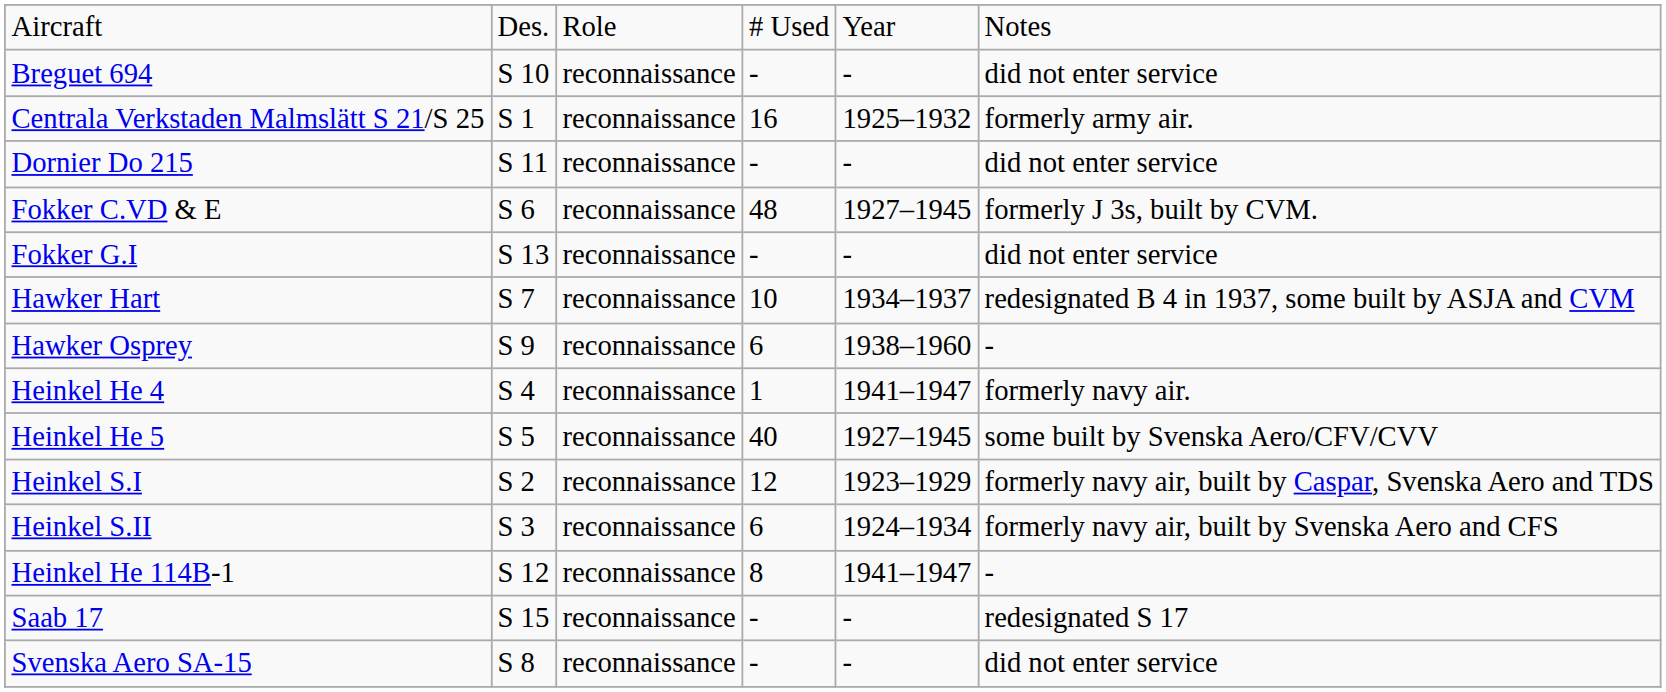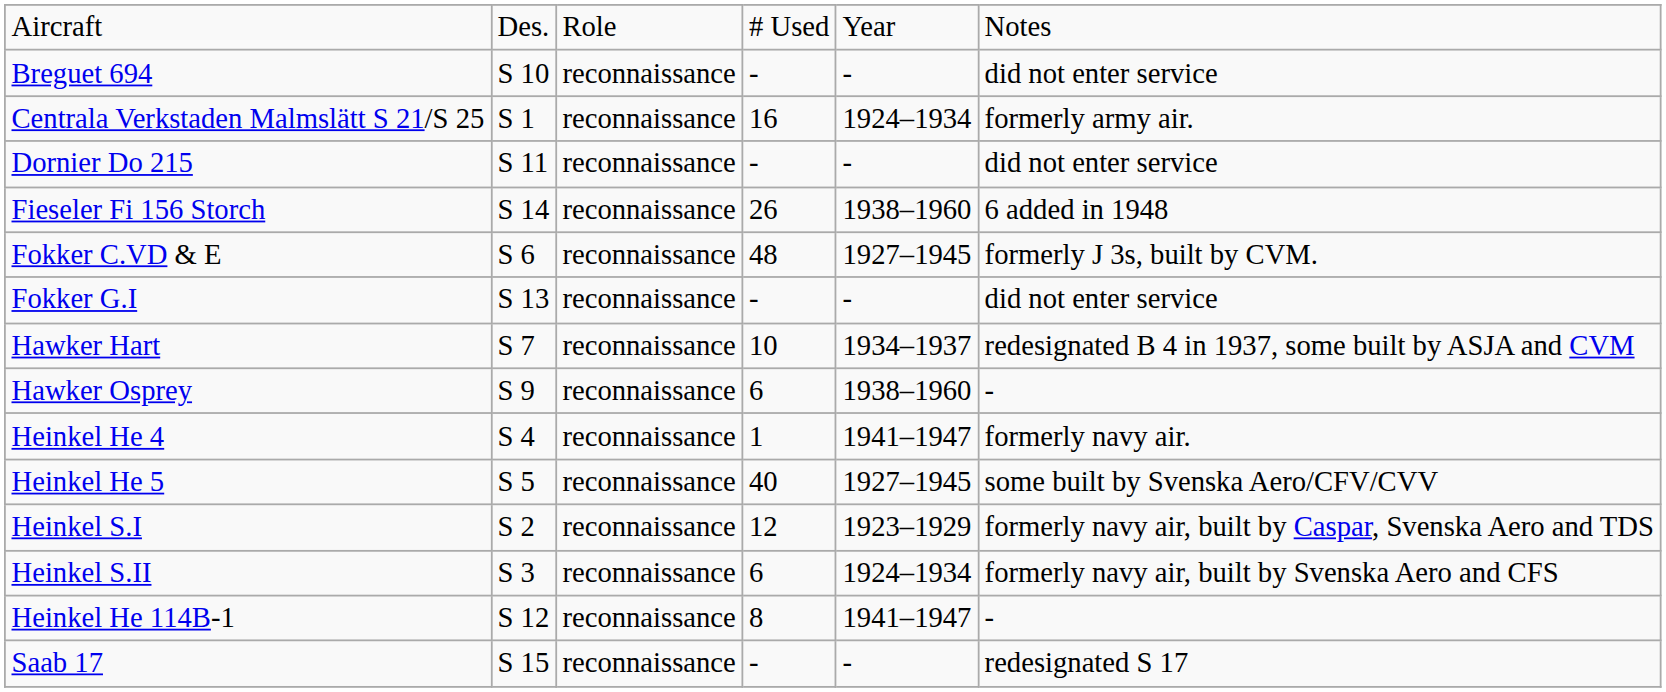 <table class="wikitable sortable">
 <tr>
 <td>Aircraft</td>
 <td>Des.</td>
 <td>Role</td>
 <td># Used</td>
 <td>Year</td>
 <td>Notes</td>
 </tr>
 <tr>
 <td><a href='#'>Breguet 694</a></td>
 <td>S 10</td>
 <td>reconnaissance</td>
 <td>-</td>
 <td>-</td>
 <td>did not enter service</td>
 </tr>
 <tr>
 <td><a href='#'>Centrala Verkstaden Malmslätt S 21</a>/S 25</td>
 <td>S 1</td>
 <td>reconnaissance</td>
 <td>16</td>
-<td>1925–1932</td>
+<td>1924–1934</td>
 <td>formerly army air.</td>
 </tr>
 <tr>
 <td><a href='#'>Dornier Do 215</a></td>
 <td>S 11</td>
 <td>reconnaissance</td>
 <td>-</td>
 <td>-</td>
 <td>did not enter service</td>
+</tr>
+<tr>
+<td><a href='#'>Fieseler Fi 156 Storch</a></td>
+<td>S 14</td>
+<td>reconnaissance</td>
+<td>26</td>
+<td>1938–1960</td>
+<td>6 added in 1948</td>
 </tr>
 <tr>
 <td><a href='#'>Fokker C.VD</a> & E</td>
 <td>S 6</td>
 <td>reconnaissance</td>
 <td>48</td>
 <td>1927–1945</td>
 <td>formerly J 3s, built by CVM.</td>
 </tr>
 <tr>
 <td><a href='#'>Fokker G.I</a></td>
 <td>S 13</td>
 <td>reconnaissance</td>
 <td>-</td>
 <td>-</td>
 <td>did not enter service</td>
 </tr>
 <tr>
 <td><a href='#'>Hawker Hart</a></td>
 <td>S 7</td>
 <td>reconnaissance</td>
 <td>10</td>
 <td>1934–1937</td>
 <td>redesignated B 4 in 1937, some built by ASJA and <a href='#'>CVM</a></td>
 </tr>
 <tr>
 <td><a href='#'>Hawker Osprey</a></td>
 <td>S 9</td>
 <td>reconnaissance</td>
 <td>6</td>
 <td>1938–1960</td>
 <td>-</td>
 </tr>
 <tr>
 <td><a href='#'>Heinkel He 4</a></td>
 <td>S 4</td>
 <td>reconnaissance</td>
 <td>1</td>
 <td>1941–1947</td>
 <td>formerly navy air.</td>
 </tr>
 <tr>
 <td><a href='#'>Heinkel He 5</a></td>
 <td>S 5</td>
 <td>reconnaissance</td>
 <td>40</td>
 <td>1927–1945</td>
 <td>some built by Svenska Aero/CFV/CVV</td>
 </tr>
 <tr>
 <td><a href='#'>Heinkel S.I</a></td>
 <td>S 2</td>
 <td>reconnaissance</td>
 <td>12</td>
 <td>1923–1929</td>
 <td>formerly navy air, built by <a href='#'>Caspar</a>, Svenska Aero and TDS</td>
 </tr>
 <tr>
 <td><a href='#'>Heinkel S.II</a></td>
 <td>S 3</td>
 <td>reconnaissance</td>
 <td>6</td>
 <td>1924–1934</td>
 <td>formerly navy air, built by Svenska Aero and CFS</td>
 </tr>
 <tr>
 <td><a href='#'>Heinkel He 114B</a>-1</td>
 <td>S 12</td>
 <td>reconnaissance</td>
 <td>8</td>
 <td>1941–1947</td>
 <td>-</td>
 </tr>
 <tr>
 <td><a href='#'>Saab 17</a></td>
 <td>S 15</td>
 <td>reconnaissance</td>
 <td>-</td>
 <td>-</td>
 <td>redesignated S 17</td>
 </tr>
-<tr>
-<td><a href='#'>Svenska Aero SA-15</a></td>
-<td>S 8</td>
-<td>reconnaissance</td>
-<td>-</td>
-<td>-</td>
-<td>did not enter service</td>
-</tr>
 </table>
